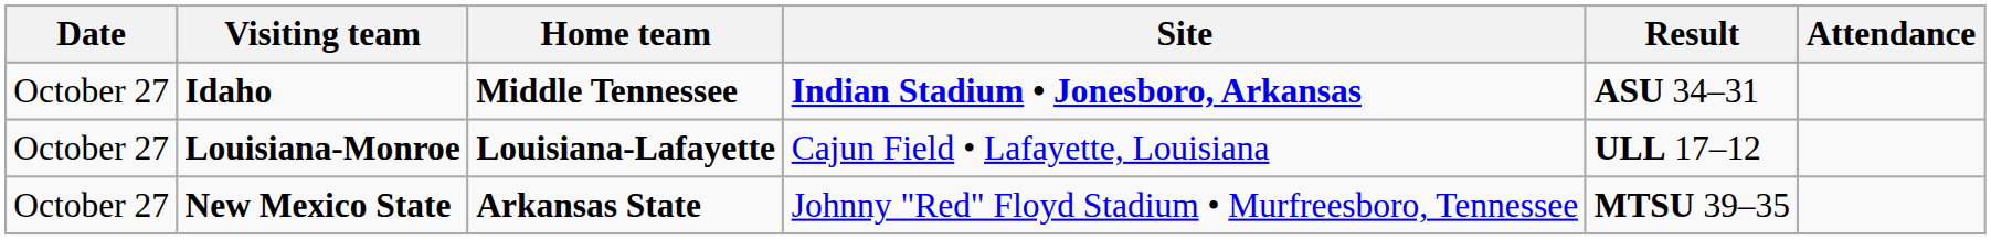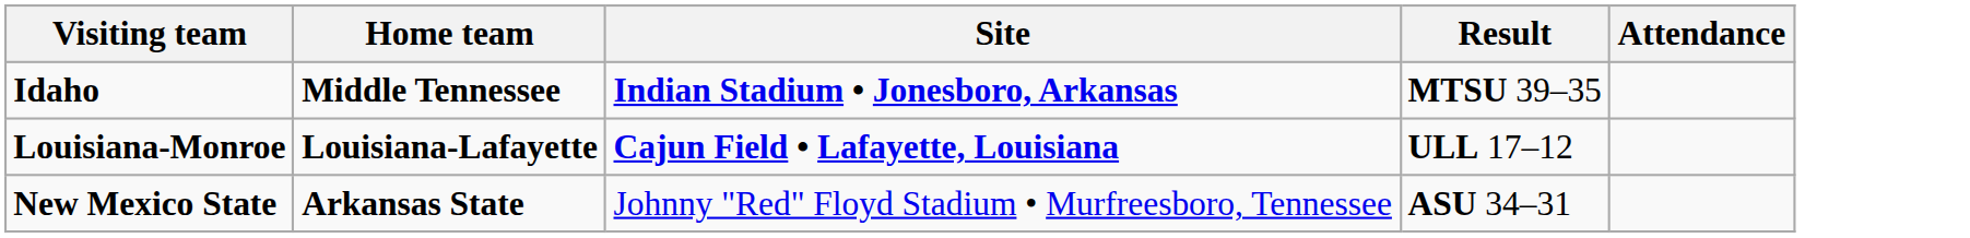 <table class="wikitable" style="font-size:95%;">
 <tr>
-<th>Date</th>
 <th>Visiting team</th>
 <th>Home team</th>
 <th>Site</th>
 <th>Result</th>
 <th>Attendance</th>
 </tr>
 <tr style=>
-<td>October 27</td>
 <td><strong>Idaho</strong></td>
 <td><strong>Middle Tennessee</strong></td>
 <td><strong><a href='#'>Indian Stadium</a> • <a href='#'>Jonesboro, Arkansas</a></strong></td>
-<td><strong>ASU</strong> 34–31</td>
+<td><strong>MTSU</strong> 39–35</td>
 <td></td>
 </tr>
 <tr style=>
-<td>October 27</td>
 <td><strong>Louisiana-Monroe</strong></td>
 <td><strong>Louisiana-Lafayette</strong></td>
-<td><a href='#'>Cajun Field</a> • <a href='#'>Lafayette, Louisiana</a></td>
+<td><strong><a href='#'>Cajun Field</a> • <a href='#'>Lafayette, Louisiana</a></strong></td>
 <td><strong>ULL</strong> 17–12</td>
 <td></td>
 </tr>
 <tr style=>
-<td>October 27</td>
 <td><strong>New Mexico State</strong></td>
 <td><strong>Arkansas State</strong></td>
 <td><a href='#'>Johnny "Red" Floyd Stadium</a> • <a href='#'>Murfreesboro, Tennessee</a></td>
-<td><strong>MTSU</strong> 39–35</td>
+<td><strong>ASU</strong> 34–31</td>
 <td></td>
 </tr>
 </table>
